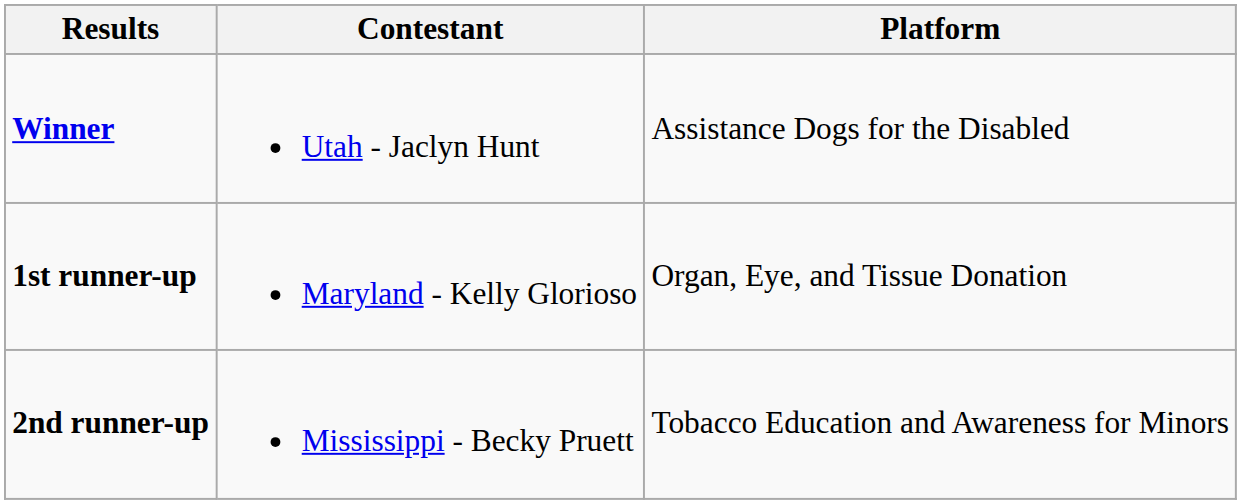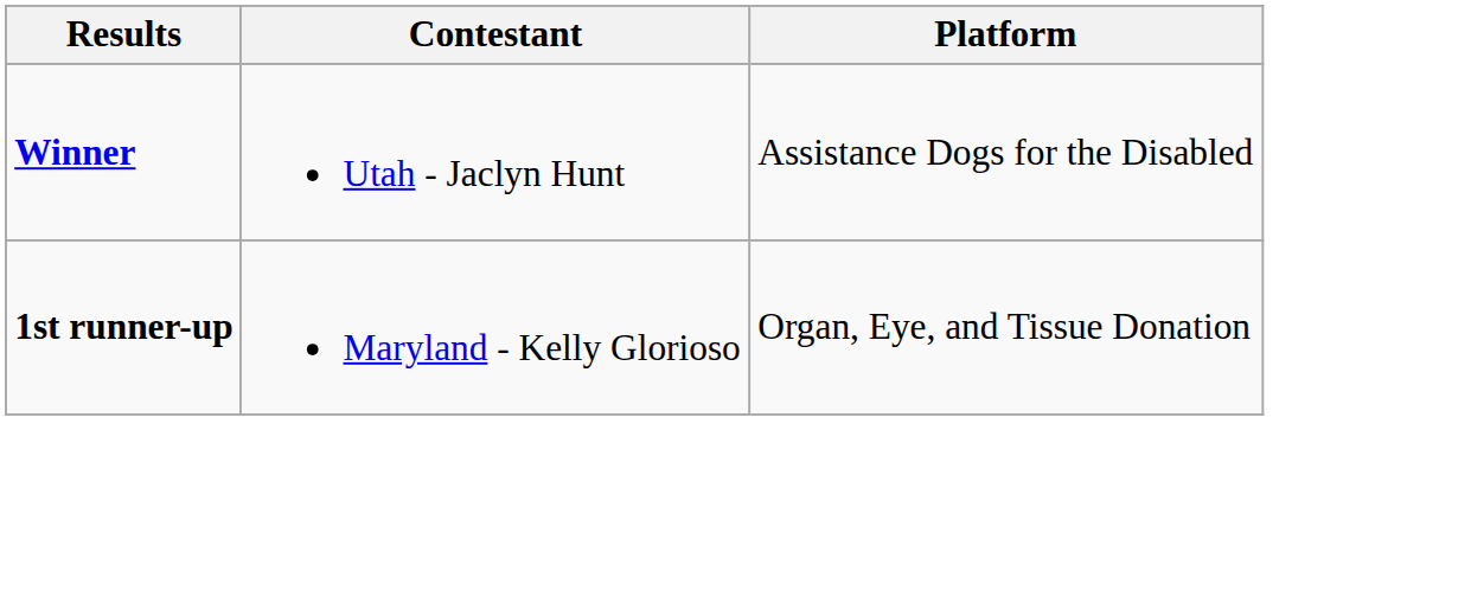 <table class="wikitable">
 <tr>
 <th>Results</th>
 <th>Contestant</th>
 <th>Platform</th>
 </tr>
 <tr>
 <td><strong><a href='#'>Winner</a></strong></td>
 <td><br><ul><li> <a href='#'>Utah</a> - Jaclyn Hunt</li></ul></td>
 <td>Assistance Dogs for the Disabled</td>
 </tr>
 <tr>
 <td><strong>1st runner-up</strong></td>
 <td><br><ul><li> <a href='#'>Maryland</a> - Kelly Glorioso</li></ul></td>
 <td>Organ, Eye, and Tissue Donation</td>
 </tr>
-<tr>
-<td><strong>2nd runner-up</strong></td>
-<td><br><ul><li> <a href='#'>Mississippi</a> - Becky Pruett</li></ul></td>
-<td>Tobacco Education and Awareness for Minors</td>
-</tr>
 </table>
